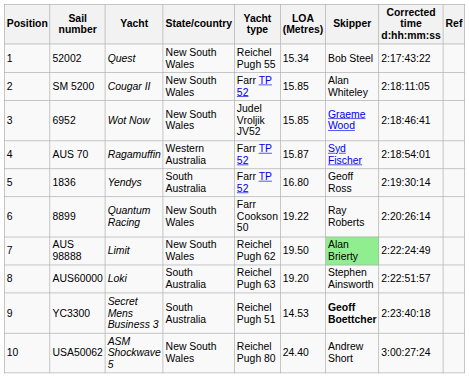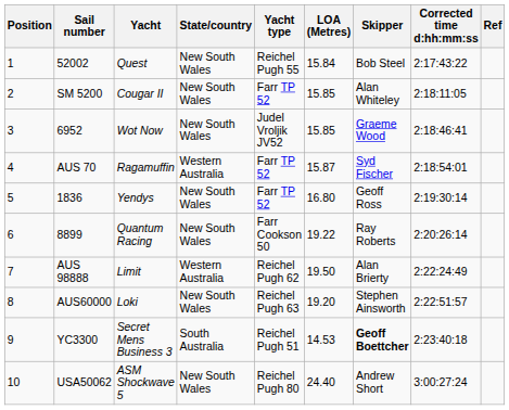 <table class="wikitable">
 <tr>
 <th>Position</th>
 <th>Sail number</th>
 <th>Yacht</th>
 <th>State/country</th>
 <th>Yacht type</th>
 <th>LOA <br>(Metres)</th>
 <th>Skipper</th>
 <th>Corrected time <br>d:hh:mm:ss</th>
 <th>Ref</th>
 </tr>
 <tr>
 <td>1</td>
 <td>52002</td>
 <td><em>Quest</em></td>
 <td> New South Wales</td>
 <td>Reichel Pugh 55</td>
-<td>15.34</td>
+<td>15.84</td>
 <td>Bob Steel</td>
 <td>2:17:43:22</td>
 <td></td>
 </tr>
 <tr>
 <td>2</td>
 <td>SM 5200</td>
 <td><em>Cougar II</em></td>
 <td> New South Wales</td>
 <td>Farr <a href='#'>TP 52</a></td>
 <td>15.85</td>
 <td>Alan Whiteley</td>
 <td>2:18:11:05</td>
 <td></td>
 </tr>
 <tr>
 <td>3</td>
 <td>6952</td>
 <td><em>Wot Now</em></td>
 <td> New South Wales</td>
 <td>Judel Vroljik JV52</td>
 <td>15.85</td>
 <td><a href='#'>Graeme Wood</a></td>
 <td>2:18:46:41</td>
 <td></td>
 </tr>
 <tr>
 <td>4</td>
 <td>AUS 70</td>
 <td><em>Ragamuffin</em></td>
 <td> Western Australia</td>
 <td>Farr <a href='#'>TP 52</a></td>
 <td>15.87</td>
 <td><a href='#'>Syd Fischer</a></td>
 <td>2:18:54:01</td>
 <td></td>
 </tr>
 <tr>
 <td>5</td>
 <td>1836</td>
 <td><em>Yendys</em></td>
-<td> South Australia</td>
+<td> New South Wales</td>
 <td>Farr <a href='#'>TP 52</a></td>
 <td>16.80</td>
 <td>Geoff Ross</td>
 <td>2:19:30:14</td>
 <td></td>
 </tr>
 <tr>
 <td>6</td>
 <td>8899</td>
 <td><em>Quantum Racing</em></td>
 <td> New South Wales</td>
 <td>Farr Cookson 50</td>
 <td>19.22</td>
 <td>Ray Roberts</td>
 <td>2:20:26:14</td>
 <td></td>
 </tr>
 <tr>
 <td>7</td>
 <td>AUS 98888</td>
 <td><em>Limit</em></td>
-<td> New South Wales</td>
+<td> Western Australia</td>
 <td>Reichel Pugh 62</td>
 <td>19.50</td>
-<td style="background: lightgreen;">Alan Brierty</td>
+<td>Alan Brierty</td>
 <td>2:22:24:49</td>
 <td></td>
 </tr>
 <tr>
 <td>8</td>
 <td>AUS60000</td>
 <td><em>Loki</em></td>
-<td> South Australia</td>
+<td> New South Wales</td>
 <td>Reichel Pugh 63</td>
 <td>19.20</td>
 <td>Stephen Ainsworth</td>
 <td>2:22:51:57</td>
 <td></td>
 </tr>
 <tr>
 <td>9</td>
 <td>YC3300</td>
 <td><em>Secret Mens Business 3</em></td>
 <td> South Australia</td>
 <td>Reichel Pugh 51</td>
 <td>14.53</td>
 <td><strong>Geoff Boettcher</strong></td>
 <td>2:23:40:18</td>
 <td></td>
 </tr>
 <tr>
 <td>10</td>
 <td>USA50062</td>
 <td><em>ASM Shockwave 5</em></td>
 <td> New South Wales</td>
 <td>Reichel Pugh 80</td>
 <td>24.40</td>
 <td>Andrew Short</td>
 <td>3:00:27:24</td>
 <td></td>
 </tr>
 </table>
